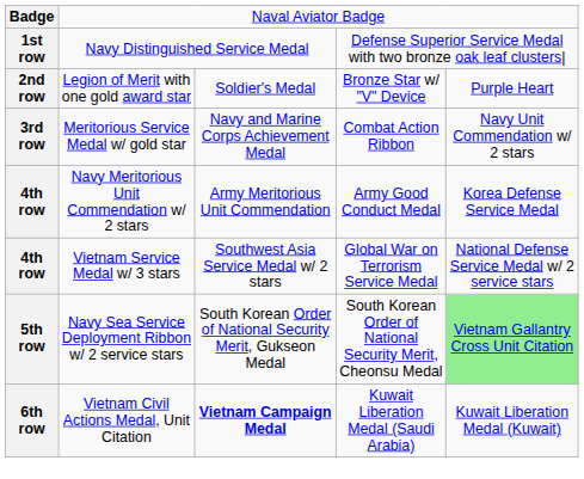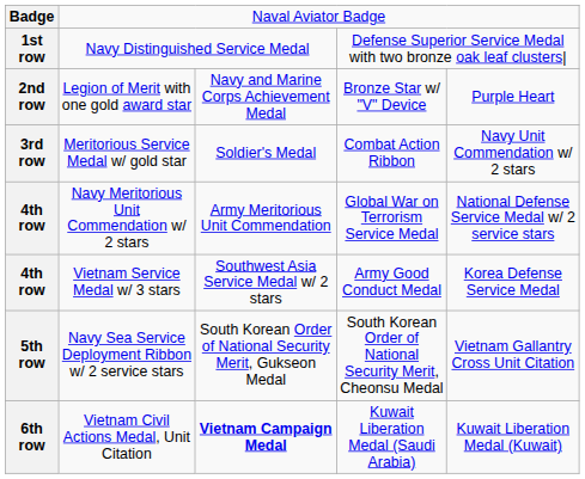 <table class="wikitable" style="margin:1em auto; text-align:center;">
 <tr>
 <th>Badge</th>
 <td colspan="4"><a href='#'>Naval Aviator Badge</a></td>
 </tr>
 <tr>
 <th>1st row</th>
 <td colspan="2"><a href='#'>Navy Distinguished Service Medal</a></td>
 <td colspan="2"><a href='#'>Defense Superior Service Medal</a> with two bronze <a href='#'>oak leaf clusters</a>|</td>
 </tr>
 <tr>
 <th>2nd row</th>
 <td><a href='#'>Legion of Merit</a> with one gold <a href='#'>award star</a></td>
-<td><a href='#'>Soldier's Medal</a></td>
+<td><a href='#'>Navy and Marine Corps Achievement Medal</a></td>
 <td><a href='#'>Bronze Star</a> w/ <a href='#'>"V" Device</a></td>
 <td><a href='#'>Purple Heart</a></td>
 </tr>
 <tr>
 <th>3rd row</th>
 <td><a href='#'>Meritorious Service Medal</a> w/ gold star</td>
-<td><a href='#'>Navy and Marine Corps Achievement Medal</a></td>
+<td><a href='#'>Soldier's Medal</a></td>
 <td><a href='#'>Combat Action Ribbon</a></td>
 <td><a href='#'>Navy Unit Commendation</a> w/ 2 stars</td>
 </tr>
 <tr>
 <th>4th row</th>
 <td><a href='#'>Navy Meritorious Unit Commendation</a> w/ 2 stars</td>
 <td><a href='#'>Army Meritorious Unit Commendation</a></td>
-<td><a href='#'>Army Good Conduct Medal</a></td>
-<td><a href='#'>Korea Defense Service Medal</a></td>
+<td><a href='#'>Global War on Terrorism Service Medal</a></td>
+<td><a href='#'>National Defense Service Medal</a> w/ 2 <a href='#'>service stars</a></td>
 </tr>
 <tr>
 <th>4th row</th>
 <td><a href='#'>Vietnam Service Medal</a> w/ 3 stars</td>
 <td><a href='#'>Southwest Asia Service Medal</a> w/ 2 stars</td>
-<td><a href='#'>Global War on Terrorism Service Medal</a></td>
-<td><a href='#'>National Defense Service Medal</a> w/ 2 <a href='#'>service stars</a></td>
+<td><a href='#'>Army Good Conduct Medal</a></td>
+<td><a href='#'>Korea Defense Service Medal</a></td>
 </tr>
 <tr>
 <th>5th row</th>
 <td><a href='#'>Navy Sea Service Deployment Ribbon</a> w/ 2 service stars</td>
 <td>South Korean <a href='#'>Order of National Security Merit</a>, Gukseon Medal</td>
 <td>South Korean <a href='#'>Order of National Security Merit</a>, Cheonsu Medal</td>
-<td style="background: lightgreen;"><a href='#'>Vietnam Gallantry Cross Unit Citation</a></td>
+<td><a href='#'>Vietnam Gallantry Cross Unit Citation</a></td>
 </tr>
 <tr>
 <th>6th row</th>
 <td><a href='#'>Vietnam Civil Actions Medal</a>, Unit Citation</td>
 <td><strong><a href='#'>Vietnam Campaign Medal</a></strong></td>
 <td><a href='#'>Kuwait Liberation Medal (Saudi Arabia)</a></td>
 <td><a href='#'>Kuwait Liberation Medal (Kuwait)</a></td>
 </tr>
 </table>
